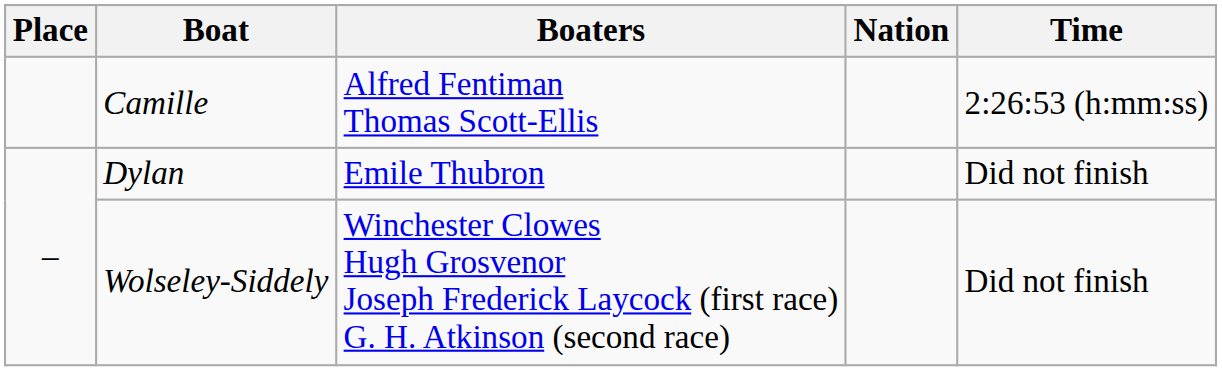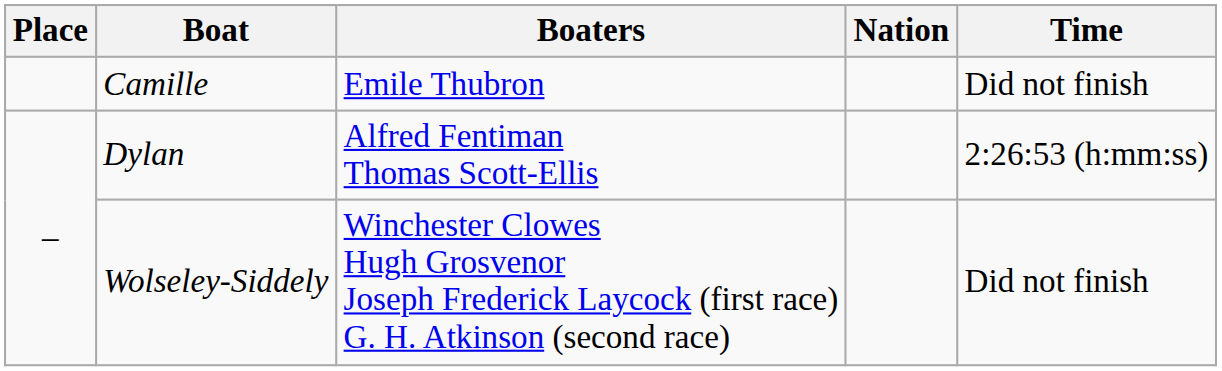 <table class=wikitable>
 <tr>
 <th>Place</th>
 <th>Boat</th>
 <th>Boaters</th>
 <th>Nation</th>
 <th>Time</th>
 </tr>
 <tr>
 <td align=center></td>
 <td><em>Camille</em></td>
-<td><a href='#'>Alfred Fentiman</a> <br> <a href='#'>Thomas Scott-Ellis</a></td>
+<td><a href='#'>Emile Thubron</a></td>
 <td></td>
-<td>2:26:53 (h:mm:ss)</td>
+<td>Did not finish</td>
 </tr>
 <tr>
 <td align=center rowspan=2>–</td>
 <td><em>Dylan</em></td>
-<td><a href='#'>Emile Thubron</a></td>
+<td><a href='#'>Alfred Fentiman</a> <br> <a href='#'>Thomas Scott-Ellis</a></td>
 <td></td>
-<td>Did not finish</td>
+<td>2:26:53 (h:mm:ss)</td>
 </tr>
 <tr>
 <td><em>Wolseley-Siddely</em></td>
 <td><a href='#'>Winchester Clowes</a> <br> <a href='#'>Hugh Grosvenor</a> <br> <a href='#'>Joseph Frederick Laycock</a> (first race) <br> <a href='#'>G. H. Atkinson</a> (second race)</td>
 <td></td>
 <td>Did not finish</td>
 </tr>
 </table>
